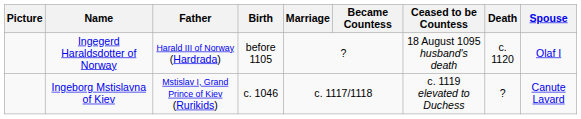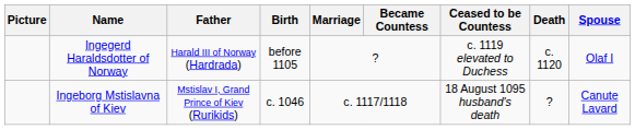 <table class="wikitable" style="text-align: center">
 <tr>
 <th scope="col">Picture</th>
 <th scope="col">Name</th>
 <th scope="col">Father</th>
 <th scope="col">Birth</th>
 <th scope="col">Marriage</th>
 <th scope="col">Became Countess</th>
 <th scope="col">Ceased to be Countess</th>
 <th scope="col">Death</th>
 <th scope="col"><a href='#'>Spouse</a></th>
 </tr>
 <tr>
 <td></td>
 <td><a href='#'>Ingegerd Haraldsdotter of Norway</a> <br></td>
 <td><small><a href='#'>Harald III of Norway</a></small> <br>(<a href='#'>Hardrada</a>)</td>
 <td>before 1105</td>
 <td colspan="2">?</td>
-<td>18 August 1095 <br><em>husband's death</em></td>
+<td>c. 1119 <br><em>elevated to Duchess</em></td>
 <td>c. 1120</td>
 <td><a href='#'>Olaf I</a></td>
 </tr>
 <tr>
 <td></td>
 <td><a href='#'>Ingeborg Mstislavna of Kiev</a> <br></td>
 <td><small><a href='#'>Mstislav I, Grand Prince of Kiev</a></small><br>(<a href='#'>Rurikids</a>)</td>
 <td>c. 1046</td>
 <td colspan="2">c. 1117/1118</td>
-<td>c. 1119 <br><em>elevated to Duchess</em></td>
+<td>18 August 1095 <br><em>husband's death</em></td>
 <td>?</td>
 <td><a href='#'>Canute Lavard</a></td>
 </tr>
 </table>
